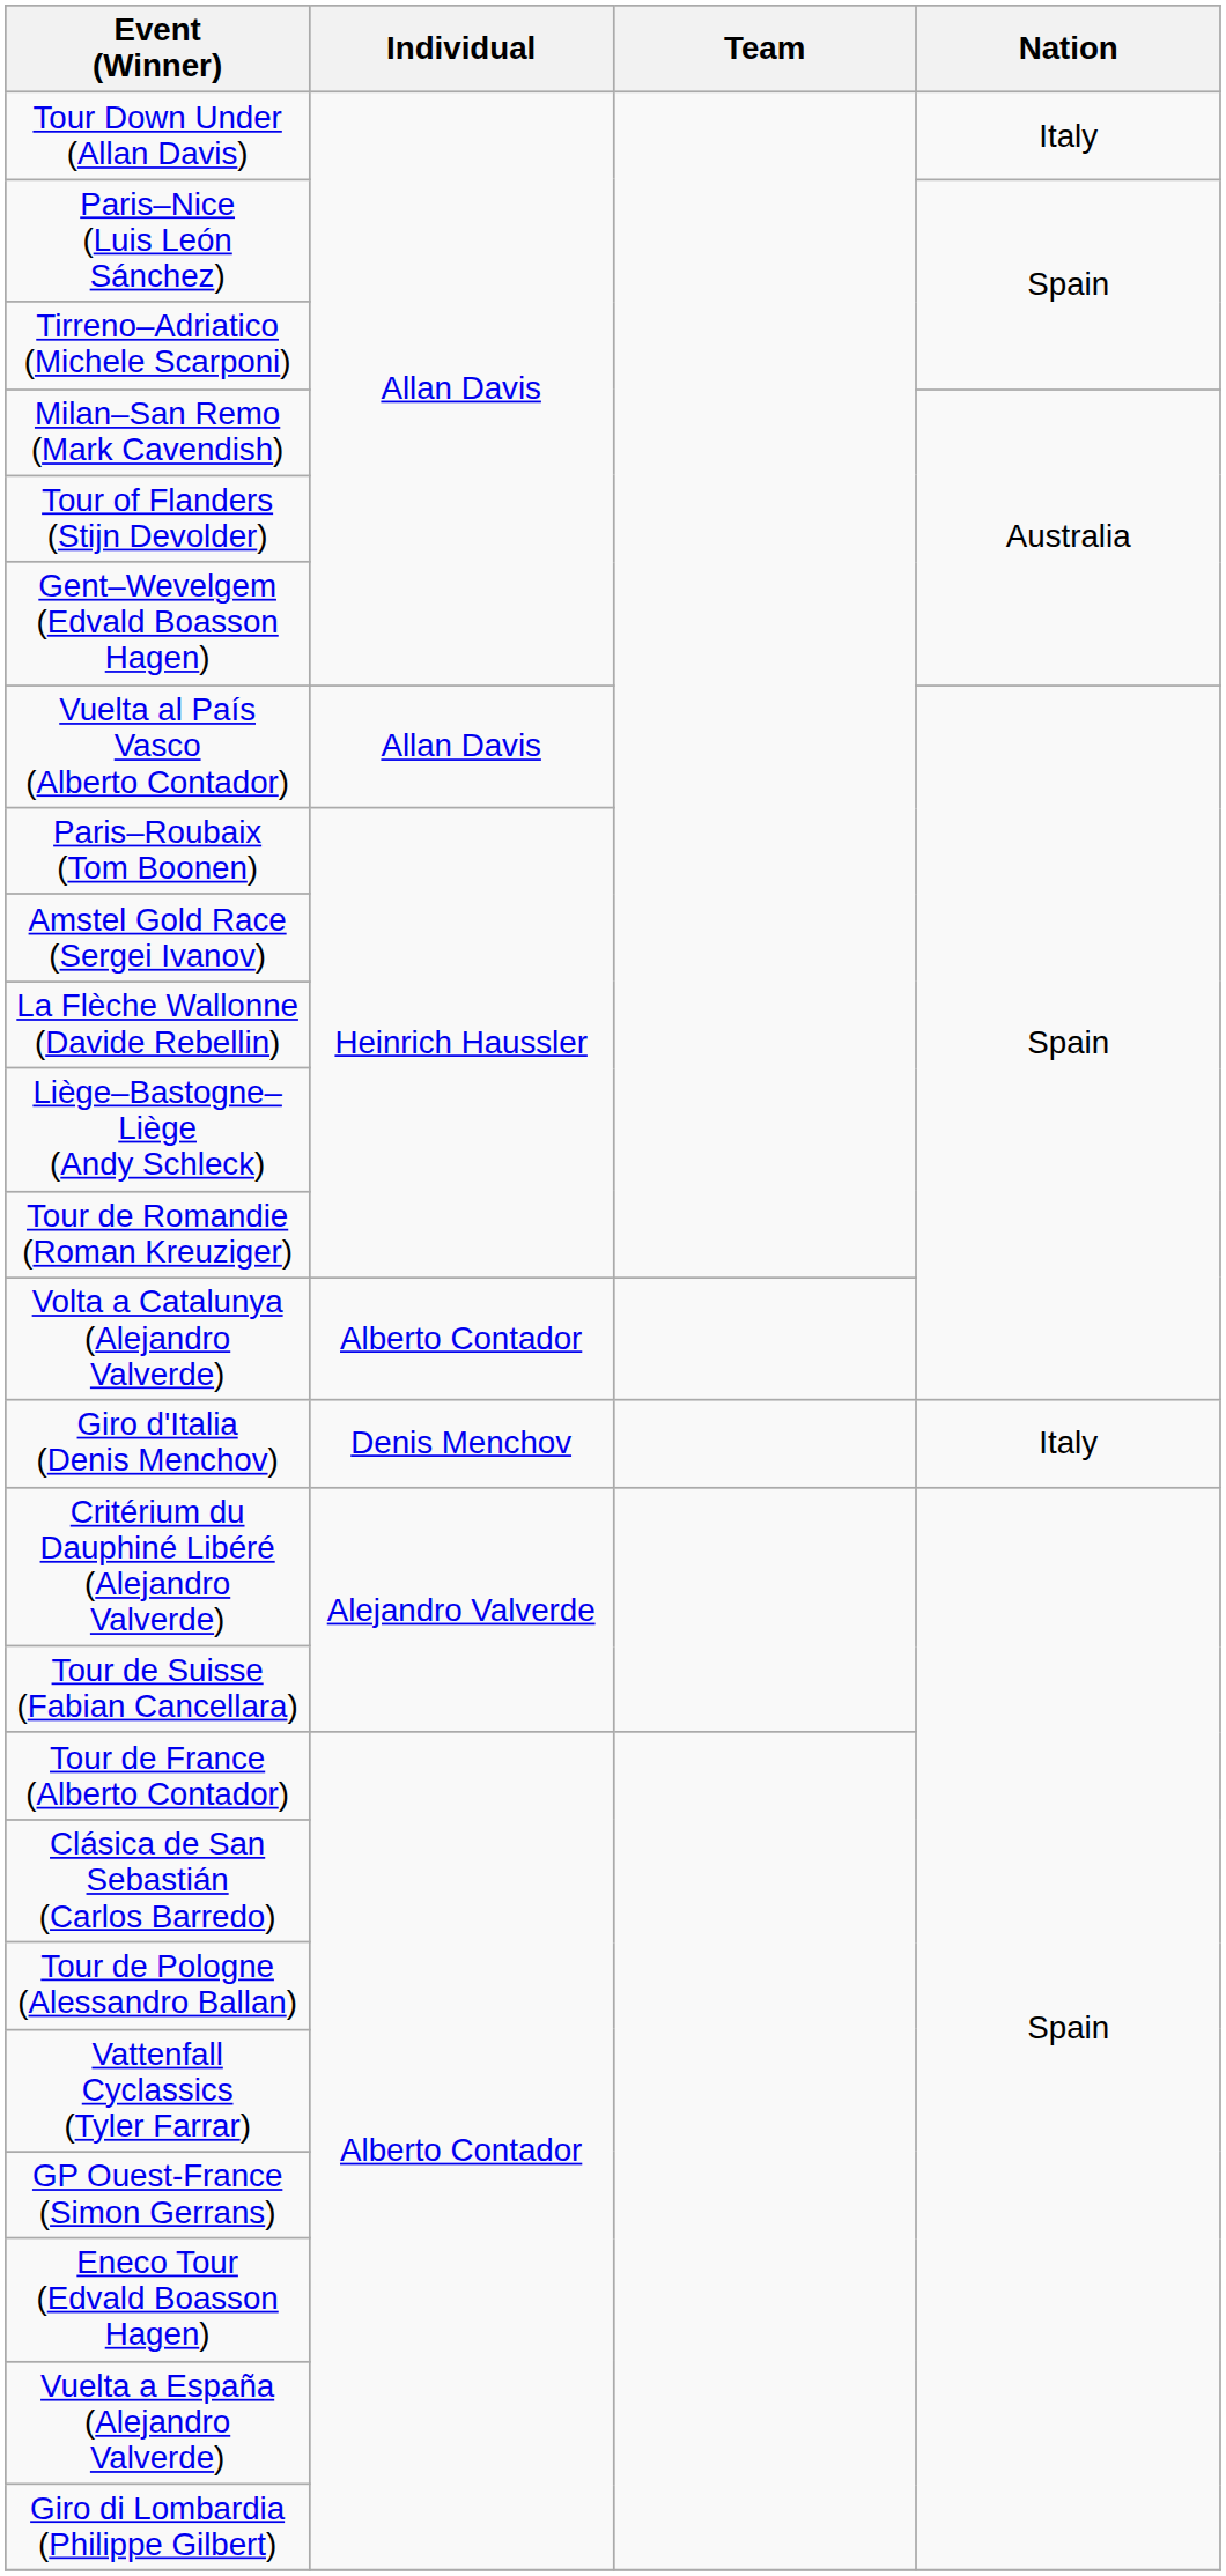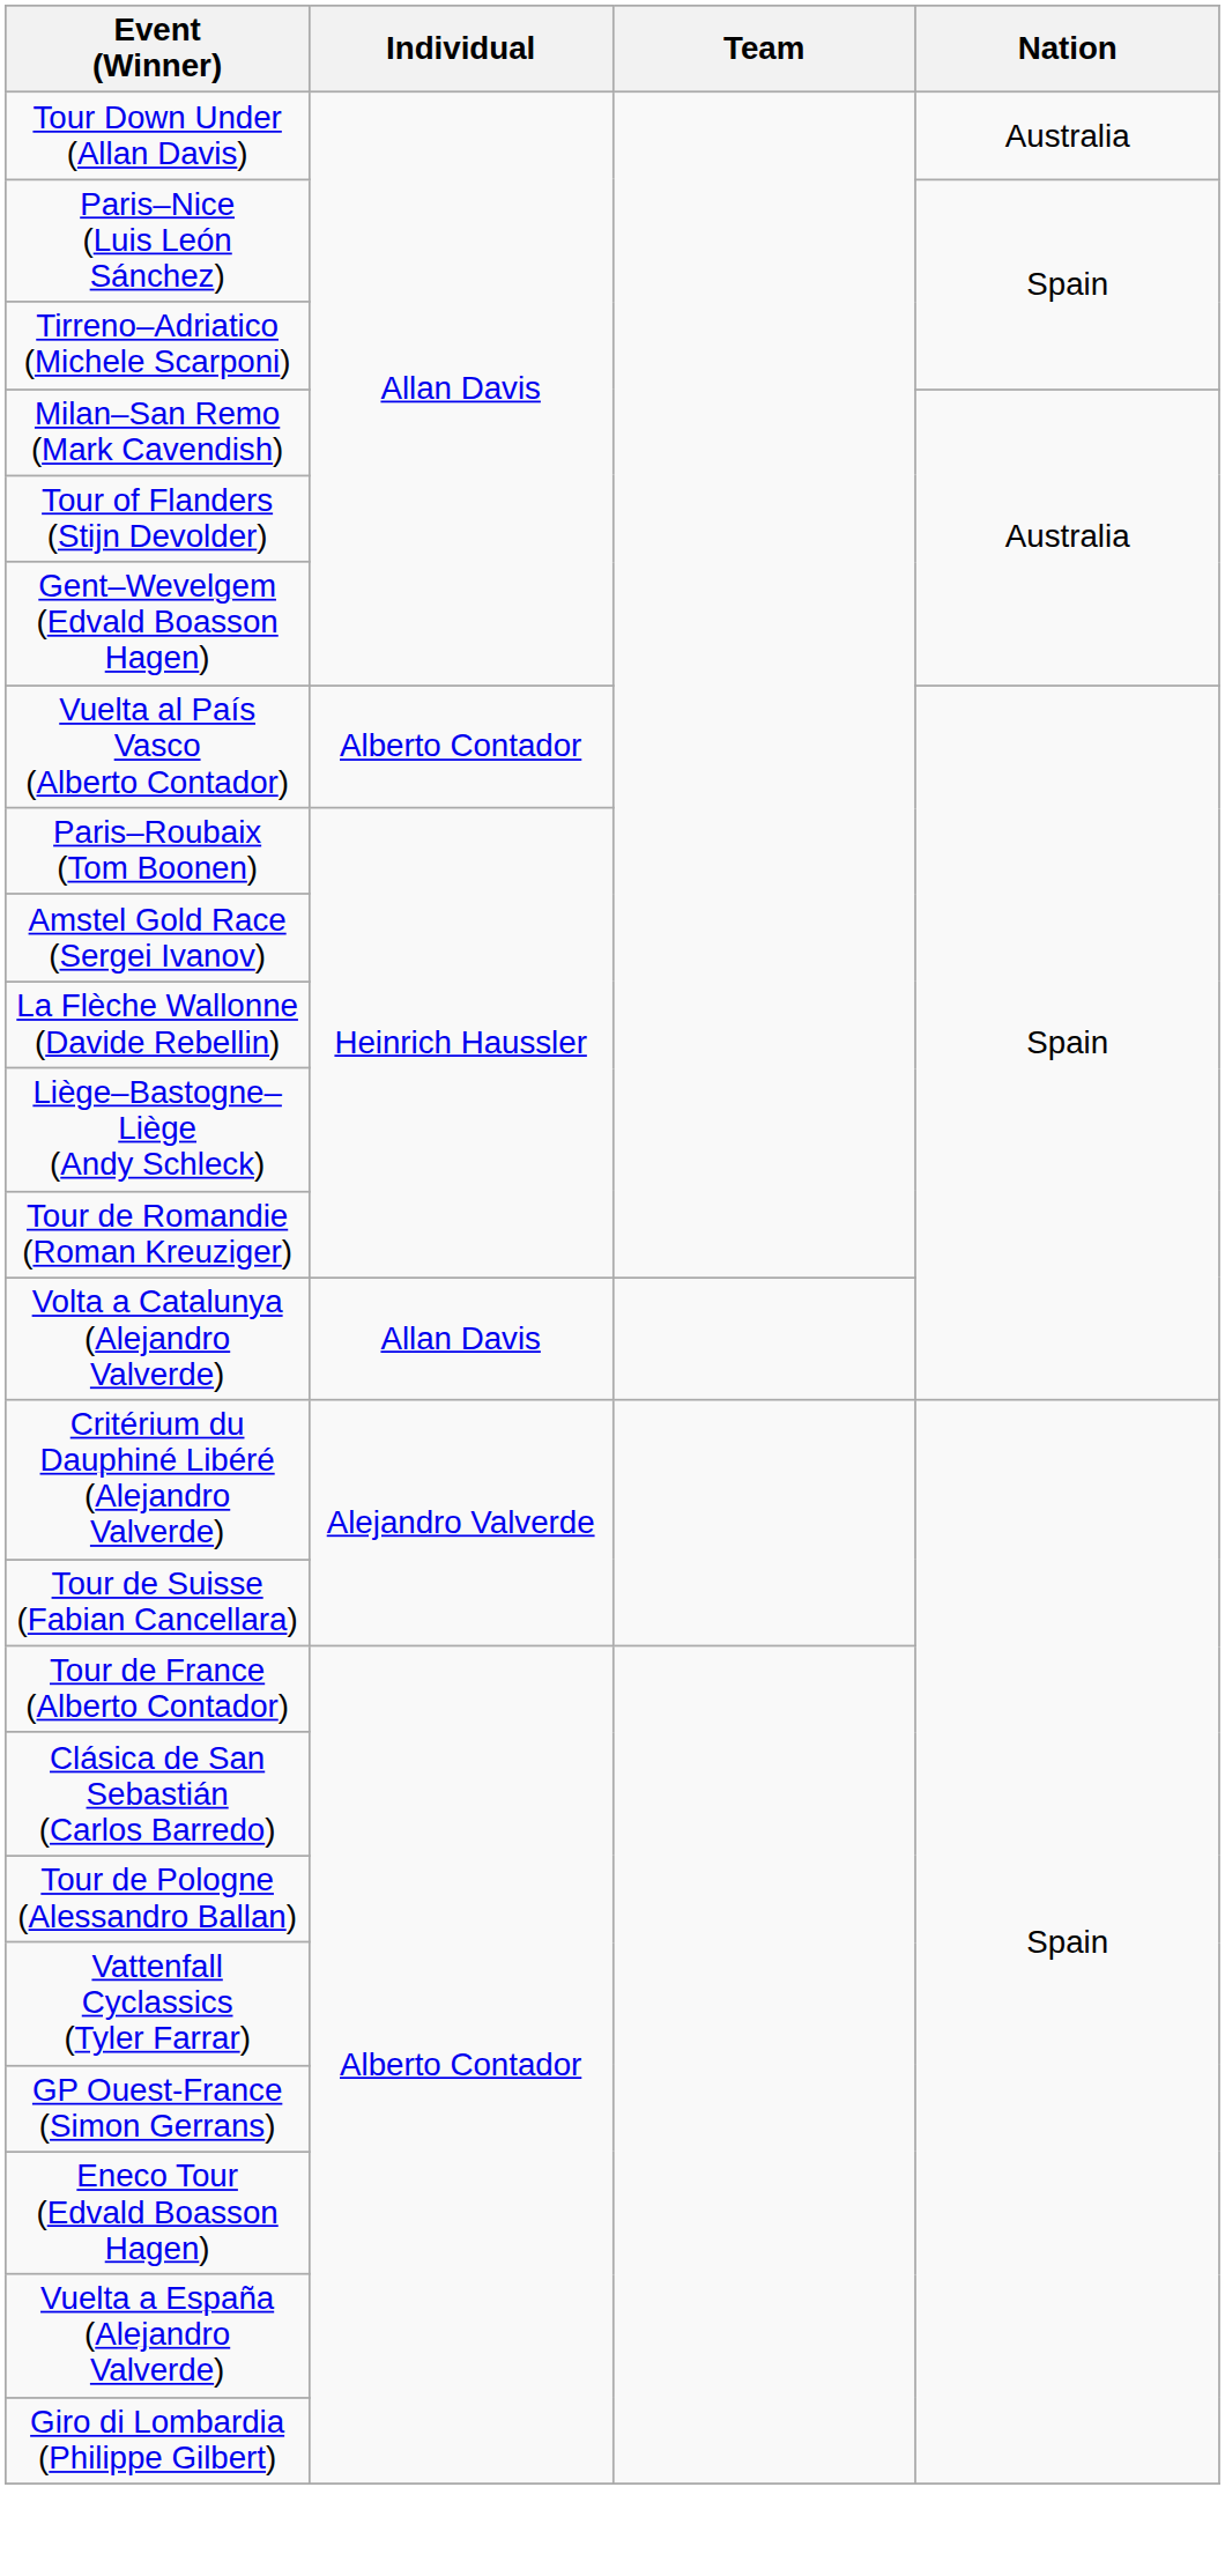 <table class="wikitable" style="text-align: center;">
 <tr>
 <th width="25%">Event<br>(Winner)</th>
 <th width="25%"><strong>Individual</strong></th>
 <th width="25%"><strong>Team</strong></th>
 <th width="25%"><strong>Nation</strong></th>
 </tr>
 <tr>
 <td><a href='#'>Tour Down Under</a><br>(<a href='#'>Allan Davis</a>)</td>
 <td rowspan=6><a href='#'>Allan Davis</a></td>
 <td rowspan=12></td>
-<td>Italy</td>
+<td>Australia</td>
 </tr>
 <tr>
 <td><a href='#'>Paris–Nice</a><br>(<a href='#'>Luis León Sánchez</a>)</td>
 <td rowspan=2>Spain</td>
 </tr>
 <tr>
 <td><a href='#'>Tirreno–Adriatico</a><br>(<a href='#'>Michele Scarponi</a>)</td>
 </tr>
 <tr>
 <td><a href='#'>Milan–San Remo</a><br>(<a href='#'>Mark Cavendish</a>)</td>
 <td rowspan=3>Australia</td>
 </tr>
 <tr>
 <td><a href='#'>Tour of Flanders</a><br>(<a href='#'>Stijn Devolder</a>)</td>
 </tr>
 <tr>
 <td><a href='#'>Gent–Wevelgem</a><br>(<a href='#'>Edvald Boasson Hagen</a>)</td>
 </tr>
 <tr>
 <td><a href='#'>Vuelta al País Vasco</a><br>(<a href='#'>Alberto Contador</a>)</td>
-<td><a href='#'>Allan Davis</a></td>
+<td><a href='#'>Alberto Contador</a></td>
 <td rowspan=7>Spain</td>
 </tr>
 <tr>
 <td><a href='#'>Paris–Roubaix</a><br>(<a href='#'>Tom Boonen</a>)</td>
 <td rowspan=5><a href='#'>Heinrich Haussler</a></td>
 </tr>
 <tr>
 <td><a href='#'>Amstel Gold Race</a><br>(<a href='#'>Sergei Ivanov</a>)</td>
 </tr>
 <tr>
 <td><a href='#'>La Flèche Wallonne</a><br>(<a href='#'>Davide Rebellin</a>)</td>
 </tr>
 <tr>
 <td><a href='#'>Liège–Bastogne–Liège</a><br>(<a href='#'>Andy Schleck</a>)</td>
 </tr>
 <tr>
 <td><a href='#'>Tour de Romandie</a><br>(<a href='#'>Roman Kreuziger</a>)</td>
 </tr>
 <tr>
 <td><a href='#'>Volta a Catalunya</a><br>(<a href='#'>Alejandro Valverde</a>)</td>
-<td><a href='#'>Alberto Contador</a></td>
+<td><a href='#'>Allan Davis</a></td>
 <td></td>
-</tr>
-<tr>
-<td><a href='#'>Giro d'Italia</a><br>(<a href='#'>Denis Menchov</a>)</td>
-<td><a href='#'>Denis Menchov</a></td>
-<td></td>
-<td>Italy</td>
 </tr>
 <tr>
 <td><a href='#'>Critérium du Dauphiné Libéré</a><br>(<a href='#'>Alejandro Valverde</a>)</td>
 <td rowspan =2><a href='#'>Alejandro Valverde</a></td>
 <td rowspan =2></td>
 <td rowspan =10>Spain</td>
 </tr>
 <tr>
 <td><a href='#'>Tour de Suisse</a><br>(<a href='#'>Fabian Cancellara</a>)</td>
 </tr>
 <tr>
 <td><a href='#'>Tour de France</a><br>(<a href='#'>Alberto Contador</a>)</td>
 <td rowspan =8><a href='#'>Alberto Contador</a></td>
 <td rowspan =8></td>
 </tr>
 <tr>
 <td><a href='#'>Clásica de San Sebastián</a><br>(<a href='#'>Carlos Barredo</a>)</td>
 </tr>
 <tr>
 <td><a href='#'>Tour de Pologne</a><br>(<a href='#'>Alessandro Ballan</a>)</td>
 </tr>
 <tr>
 <td><a href='#'>Vattenfall Cyclassics</a><br>(<a href='#'>Tyler Farrar</a>)</td>
 </tr>
 <tr>
 <td><a href='#'>GP Ouest-France</a><br>(<a href='#'>Simon Gerrans</a>)</td>
 </tr>
 <tr>
 <td><a href='#'>Eneco Tour</a><br>(<a href='#'>Edvald Boasson Hagen</a>)</td>
 </tr>
 <tr>
 <td><a href='#'>Vuelta a España</a><br>(<a href='#'>Alejandro Valverde</a>)</td>
 </tr>
 <tr>
 <td><a href='#'>Giro di Lombardia</a><br>(<a href='#'>Philippe Gilbert</a>)</td>
 </tr>
 <tr>
 </tr>
 </table>
